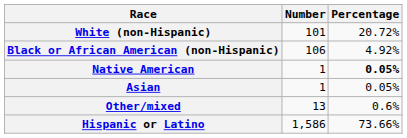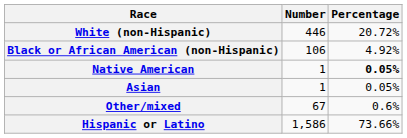 <table class="wikitable" style="text-align:right">
 <tr>
 <th scope="col">Race</th>
 <th scope="col">Number</th>
 <th scope="col">Percentage</th>
 </tr>
 <tr>
 <th scope="row"><a href='#'>White</a> (non-Hispanic)</th>
-<td>101</td>
+<td>446</td>
 <td>20.72%</td>
 </tr>
 <tr>
 <th scope="row"><a href='#'>Black or African American</a> (non-Hispanic)</th>
 <td>106</td>
 <td>4.92%</td>
 </tr>
 <tr>
 <th scope="row"><a href='#'>Native American</a></th>
 <td>1</td>
 <td><strong>0.05%</strong></td>
 </tr>
 <tr>
 <th scope="row"><a href='#'>Asian</a></th>
 <td>1</td>
 <td>0.05%</td>
 </tr>
 <tr>
 <th scope="row"><a href='#'>Other/mixed</a></th>
-<td>13</td>
+<td>67</td>
 <td>0.6%</td>
 </tr>
 <tr>
 <th scope="row"><a href='#'>Hispanic</a> or <a href='#'>Latino</a></th>
 <td>1,586</td>
 <td>73.66%</td>
 </tr>
 </table>
